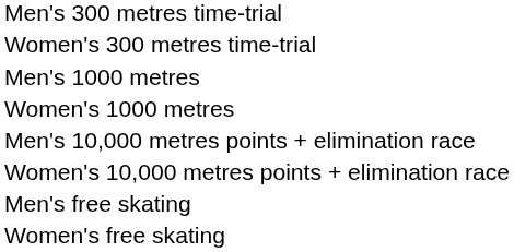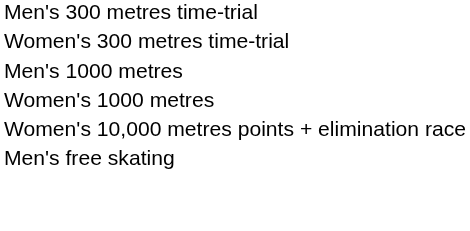 <table>
 <tr>
 <td>Men's 300 metres time-trial<br></td>
 <td></td>
 <td></td>
 <td></td>
 </tr>
 <tr>
 <td>Women's 300 metres time-trial<br></td>
 <td></td>
 <td></td>
 <td></td>
 </tr>
 <tr>
 <td>Men's 1000 metres<br></td>
 <td></td>
 <td></td>
 <td></td>
 </tr>
 <tr>
 <td>Women's 1000 metres<br></td>
 <td></td>
 <td></td>
 <td></td>
 </tr>
 <tr>
-<td>Men's 10,000 metres points + elimination race<br></td>
-<td></td>
-<td></td>
-<td></td>
-</tr>
-<tr>
 <td>Women's 10,000 metres points + elimination race<br></td>
 <td></td>
 <td></td>
 <td></td>
 </tr>
 <tr>
 <td>Men's free skating<br></td>
 <td></td>
 <td></td>
 <td></td>
 </tr>
-<tr>
-<td>Women's free skating<br></td>
-<td></td>
-<td></td>
-<td></td>
-</tr>
 </table>
